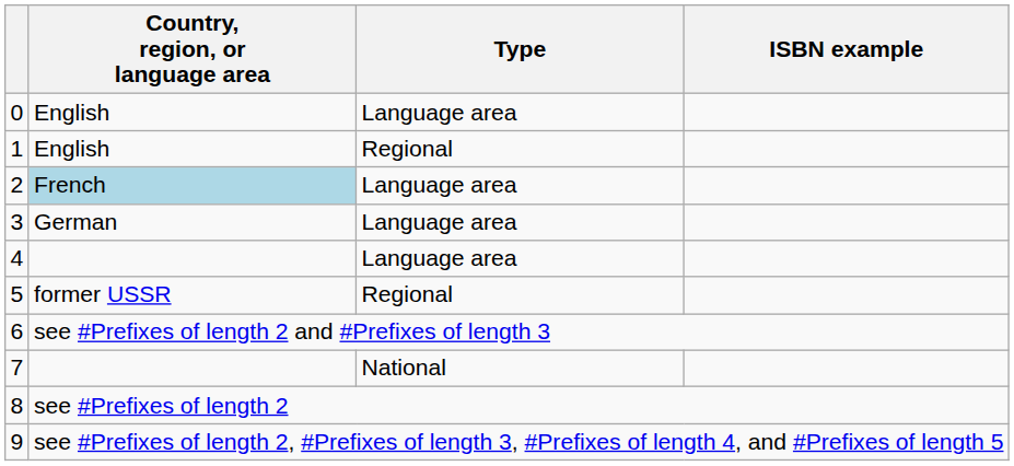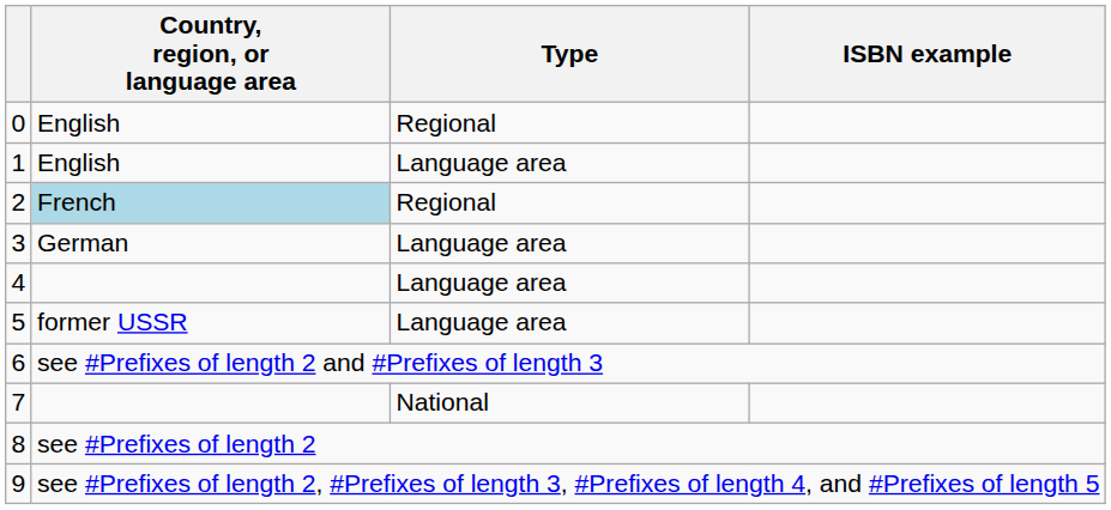 <table class="wikitable sortable">
 <tr>
 <th></th>
 <th>Country,<br>region, or<br>language area<br></th>
 <th>Type</th>
 <th>ISBN example<br></th>
 </tr>
 <tr>
 <td>0</td>
 <td>English</td>
-<td>Language area</td>
+<td>Regional</td>
 <td><br></td>
 </tr>
 <tr>
 <td>1</td>
 <td>English</td>
-<td>Regional</td>
+<td>Language area</td>
 <td><br></td>
 </tr>
 <tr>
 <td>2</td>
 <td style="background: lightblue;">French</td>
-<td>Language area</td>
+<td>Regional</td>
 <td><br></td>
 </tr>
 <tr>
 <td>3</td>
 <td>German</td>
 <td>Language area</td>
 <td><br></td>
 </tr>
 <tr>
 <td>4</td>
 <td></td>
 <td>Language area</td>
 <td><br></td>
 </tr>
 <tr>
 <td>5</td>
 <td> former <a href='#'>USSR</a></td>
-<td>Regional</td>
+<td>Language area</td>
 <td><br></td>
 </tr>
 <tr>
 <td>6</td>
 <td colspan=3>see <a href='#'>#Prefixes of length 2</a> and <a href='#'>#Prefixes of length 3</a></td>
 </tr>
 <tr>
 <td>7</td>
 <td></td>
 <td>National</td>
 <td><br></td>
 </tr>
 <tr>
 <td>8</td>
 <td colspan=3>see <a href='#'>#Prefixes of length 2</a></td>
 </tr>
 <tr>
 <td>9</td>
 <td colspan=3>see <a href='#'>#Prefixes of length 2</a>, <a href='#'>#Prefixes of length 3</a>, <a href='#'>#Prefixes of length 4</a>, and <a href='#'>#Prefixes of length 5</a></td>
 </tr>
 </table>
